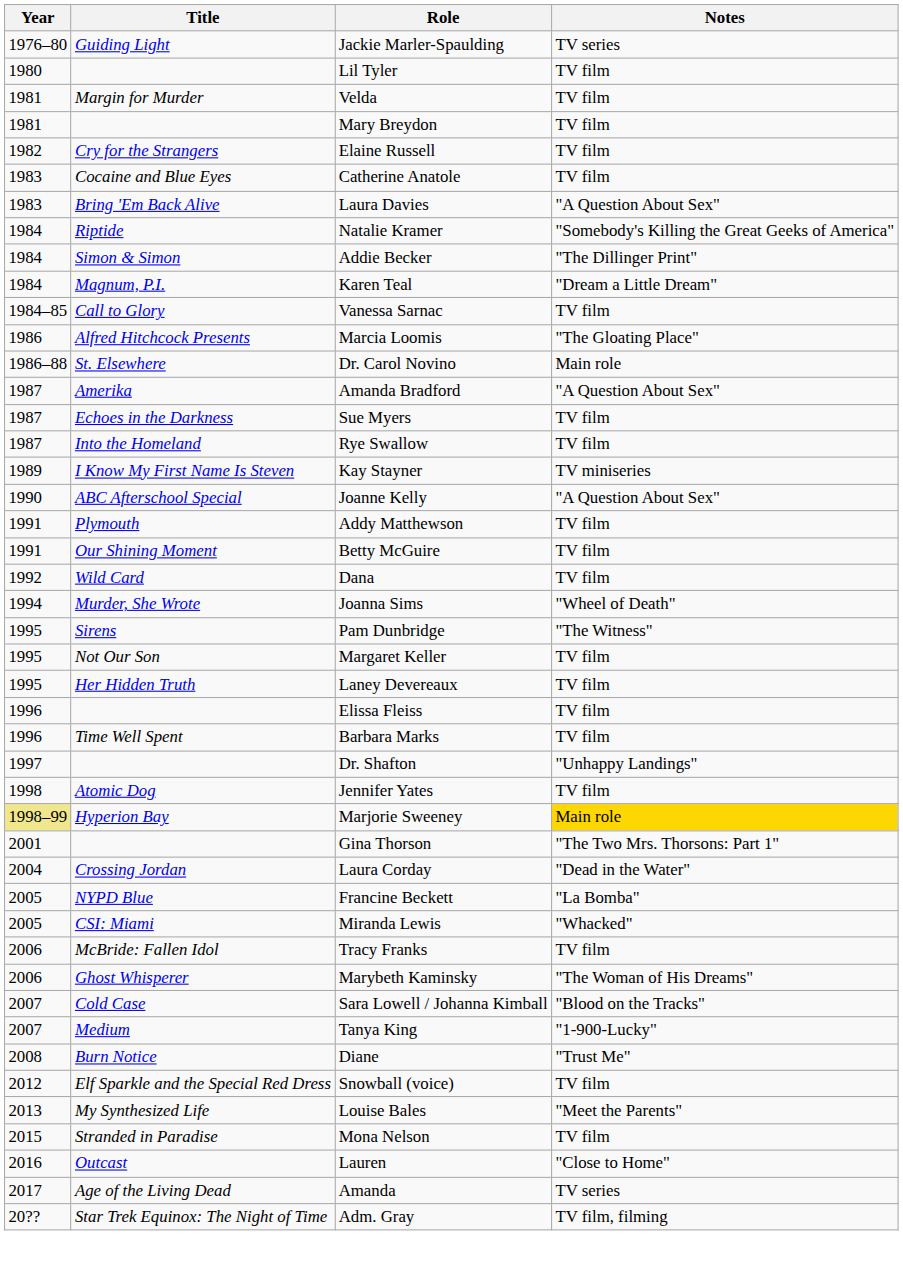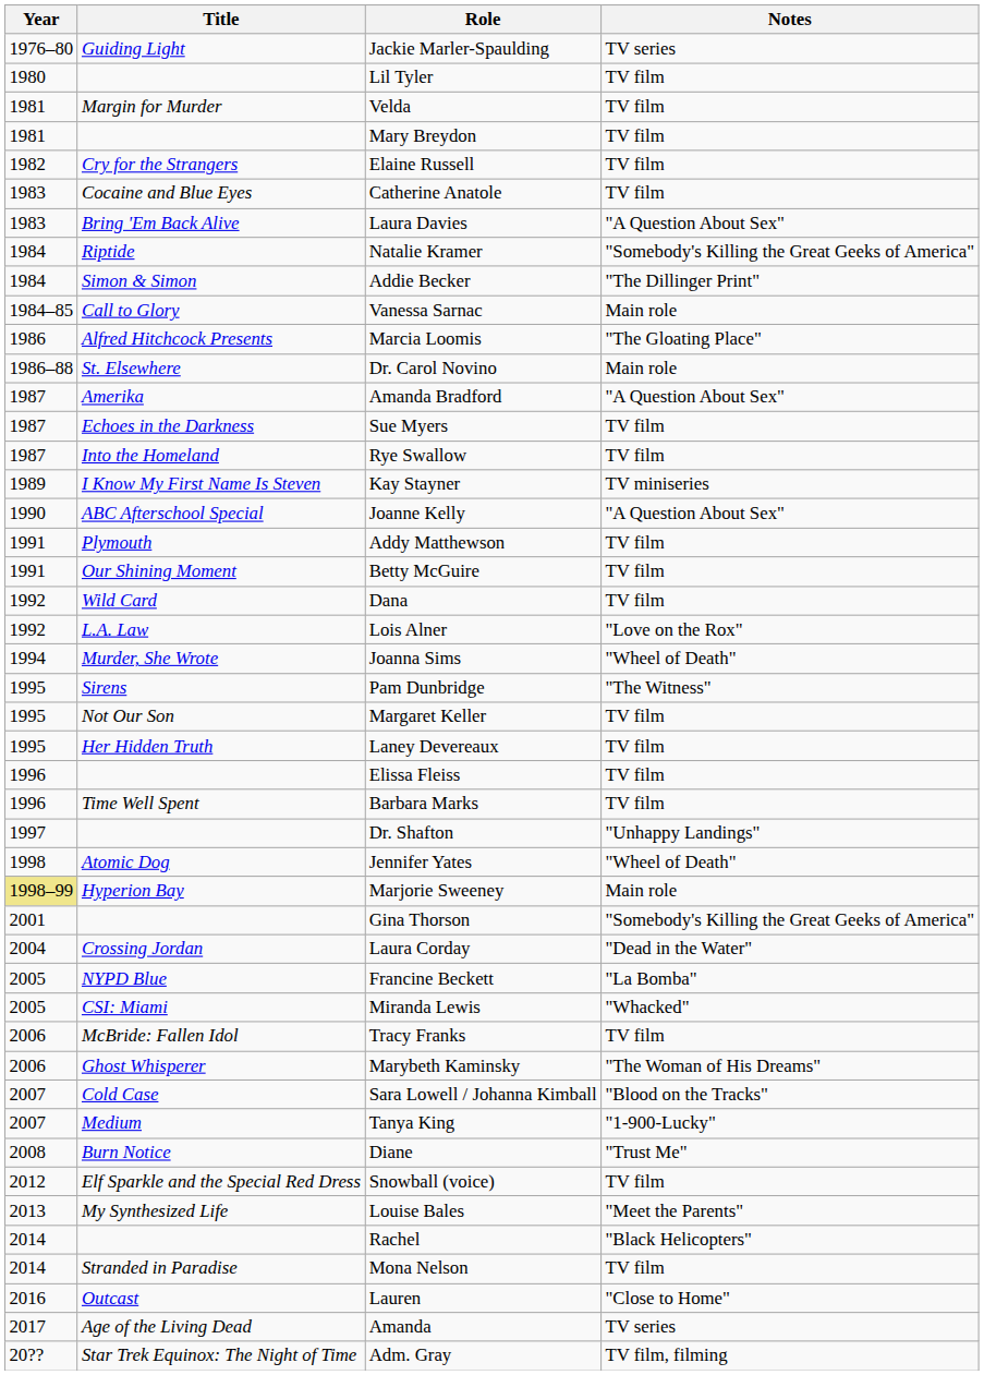 <table class="wikitable sortable">
 <tr>
 <th>Year</th>
 <th>Title</th>
 <th>Role</th>
 <th class="unsortable">Notes</th>
 </tr>
 <tr>
 <td>1976–80</td>
 <td><em><a href='#'>Guiding Light</a></em></td>
 <td>Jackie Marler-Spaulding</td>
 <td>TV series</td>
 </tr>
 <tr>
 <td>1980</td>
 <td><em></em></td>
 <td>Lil Tyler</td>
 <td>TV film</td>
 </tr>
 <tr>
 <td>1981</td>
 <td><em>Margin for Murder</em></td>
 <td>Velda</td>
 <td>TV film</td>
 </tr>
 <tr>
 <td>1981</td>
 <td><em></em></td>
 <td>Mary Breydon</td>
 <td>TV film</td>
 </tr>
 <tr>
 <td>1982</td>
 <td><em><a href='#'>Cry for the Strangers</a></em></td>
 <td>Elaine Russell</td>
 <td>TV film</td>
 </tr>
 <tr>
 <td>1983</td>
 <td><em>Cocaine and Blue Eyes</em></td>
 <td>Catherine Anatole</td>
 <td>TV film</td>
 </tr>
 <tr>
 <td>1983</td>
 <td><em><a href='#'>Bring 'Em Back Alive</a></em></td>
 <td>Laura Davies</td>
 <td>"A Question About Sex"</td>
 </tr>
 <tr>
 <td>1984</td>
 <td><em><a href='#'>Riptide</a></em></td>
 <td>Natalie Kramer</td>
 <td>"Somebody's Killing the Great Geeks of America"</td>
 </tr>
 <tr>
 <td>1984</td>
 <td><em><a href='#'>Simon & Simon</a></em></td>
 <td>Addie Becker</td>
 <td>"The Dillinger Print"</td>
 </tr>
 <tr>
-<td>1984</td>
-<td><em><a href='#'>Magnum, P.I.</a></em></td>
-<td>Karen Teal</td>
-<td>"Dream a Little Dream"</td>
-</tr>
-<tr>
 <td>1984–85</td>
 <td><em><a href='#'>Call to Glory</a></em></td>
 <td>Vanessa Sarnac</td>
-<td>TV film</td>
+<td>Main role</td>
 </tr>
 <tr>
 <td>1986</td>
 <td><em><a href='#'>Alfred Hitchcock Presents</a></em></td>
 <td>Marcia Loomis</td>
 <td>"The Gloating Place"</td>
 </tr>
 <tr>
 <td>1986–88</td>
 <td><em><a href='#'>St. Elsewhere</a></em></td>
 <td>Dr. Carol Novino</td>
 <td>Main role</td>
 </tr>
 <tr>
 <td>1987</td>
 <td><em><a href='#'>Amerika</a></em></td>
 <td>Amanda Bradford</td>
 <td>"A Question About Sex"</td>
 </tr>
 <tr>
 <td>1987</td>
 <td><em><a href='#'>Echoes in the Darkness</a></em></td>
 <td>Sue Myers</td>
 <td>TV film</td>
 </tr>
 <tr>
 <td>1987</td>
 <td><em><a href='#'>Into the Homeland</a></em></td>
 <td>Rye Swallow</td>
 <td>TV film</td>
 </tr>
 <tr>
 <td>1989</td>
 <td><em><a href='#'>I Know My First Name Is Steven</a></em></td>
 <td>Kay Stayner</td>
 <td>TV miniseries</td>
 </tr>
 <tr>
 <td>1990</td>
 <td><em><a href='#'>ABC Afterschool Special</a></em></td>
 <td>Joanne Kelly</td>
 <td>"A Question About Sex"</td>
 </tr>
 <tr>
 <td>1991</td>
 <td><em><a href='#'>Plymouth</a></em></td>
 <td>Addy Matthewson</td>
 <td>TV film</td>
 </tr>
 <tr>
 <td>1991</td>
 <td><em><a href='#'>Our Shining Moment</a></em></td>
 <td>Betty McGuire</td>
 <td>TV film</td>
 </tr>
 <tr>
 <td>1992</td>
 <td><em><a href='#'>Wild Card</a></em></td>
 <td>Dana</td>
 <td>TV film</td>
 </tr>
 <tr>
+<td>1992</td>
+<td><em><a href='#'>L.A. Law</a></em></td>
+<td>Lois Alner</td>
+<td>"Love on the Rox"</td>
+</tr>
+<tr>
 <td>1994</td>
 <td><em><a href='#'>Murder, She Wrote</a></em></td>
 <td>Joanna Sims</td>
 <td>"Wheel of Death"</td>
 </tr>
 <tr>
 <td>1995</td>
 <td><em><a href='#'>Sirens</a></em></td>
 <td>Pam Dunbridge</td>
 <td>"The Witness"</td>
 </tr>
 <tr>
 <td>1995</td>
 <td><em>Not Our Son</em></td>
 <td>Margaret Keller</td>
 <td>TV film</td>
 </tr>
 <tr>
 <td>1995</td>
 <td><em><a href='#'>Her Hidden Truth</a></em></td>
 <td>Laney Devereaux</td>
 <td>TV film</td>
 </tr>
 <tr>
 <td>1996</td>
 <td><em></em></td>
 <td>Elissa Fleiss</td>
 <td>TV film</td>
 </tr>
 <tr>
 <td>1996</td>
 <td><em>Time Well Spent</em></td>
 <td>Barbara Marks</td>
 <td>TV film</td>
 </tr>
 <tr>
 <td>1997</td>
 <td><em></em></td>
 <td>Dr. Shafton</td>
 <td>"Unhappy Landings"</td>
 </tr>
 <tr>
 <td>1998</td>
 <td><em><a href='#'>Atomic Dog</a></em></td>
 <td>Jennifer Yates</td>
-<td>TV film</td>
+<td>"Wheel of Death"</td>
 </tr>
 <tr>
 <td style="background: khaki;">1998–99</td>
 <td><em><a href='#'>Hyperion Bay</a></em></td>
 <td>Marjorie Sweeney</td>
-<td style="background: gold;">Main role</td>
+<td>Main role</td>
 </tr>
 <tr>
 <td>2001</td>
 <td><em></em></td>
 <td>Gina Thorson</td>
-<td>"The Two Mrs. Thorsons: Part 1"</td>
+<td>"Somebody's Killing the Great Geeks of America"</td>
 </tr>
 <tr>
 <td>2004</td>
 <td><em><a href='#'>Crossing Jordan</a></em></td>
 <td>Laura Corday</td>
 <td>"Dead in the Water"</td>
 </tr>
 <tr>
 <td>2005</td>
 <td><em><a href='#'>NYPD Blue</a></em></td>
 <td>Francine Beckett</td>
 <td>"La Bomba"</td>
 </tr>
 <tr>
 <td>2005</td>
 <td><em><a href='#'>CSI: Miami</a></em></td>
 <td>Miranda Lewis</td>
 <td>"Whacked"</td>
 </tr>
 <tr>
 <td>2006</td>
 <td><em>McBride: Fallen Idol</em></td>
 <td>Tracy Franks</td>
 <td>TV film</td>
 </tr>
 <tr>
 <td>2006</td>
 <td><em><a href='#'>Ghost Whisperer</a></em></td>
 <td>Marybeth Kaminsky</td>
 <td>"The Woman of His Dreams"</td>
 </tr>
 <tr>
 <td>2007</td>
 <td><em><a href='#'>Cold Case</a></em></td>
 <td>Sara Lowell / Johanna Kimball</td>
 <td>"Blood on the Tracks"</td>
 </tr>
 <tr>
 <td>2007</td>
 <td><em><a href='#'>Medium</a></em></td>
 <td>Tanya King</td>
 <td>"1-900-Lucky"</td>
 </tr>
 <tr>
 <td>2008</td>
 <td><em><a href='#'>Burn Notice</a></em></td>
 <td>Diane</td>
 <td>"Trust Me"</td>
 </tr>
 <tr>
 <td>2012</td>
 <td><em>Elf Sparkle and the Special Red Dress</em></td>
 <td>Snowball (voice)</td>
 <td>TV film</td>
 </tr>
 <tr>
 <td>2013</td>
 <td><em>My Synthesized Life</em></td>
 <td>Louise Bales</td>
 <td>"Meet the Parents"</td>
 </tr>
 <tr>
-<td>2015</td>
+<td>2014</td>
+<td><em></em></td>
+<td>Rachel</td>
+<td>"Black Helicopters"</td>
+</tr>
+<tr>
+<td>2014</td>
 <td><em>Stranded in Paradise</em></td>
 <td>Mona Nelson</td>
 <td>TV film</td>
 </tr>
 <tr>
 <td>2016</td>
 <td><em><a href='#'>Outcast</a></em></td>
 <td>Lauren</td>
 <td>"Close to Home"</td>
 </tr>
 <tr>
 <td>2017</td>
 <td><em>Age of the Living Dead</em></td>
 <td>Amanda</td>
 <td>TV series</td>
 </tr>
 <tr>
 <td>20??</td>
 <td><em>Star Trek Equinox: The Night of Time</em></td>
 <td>Adm. Gray</td>
 <td>TV film, filming</td>
 </tr>
 </table>
